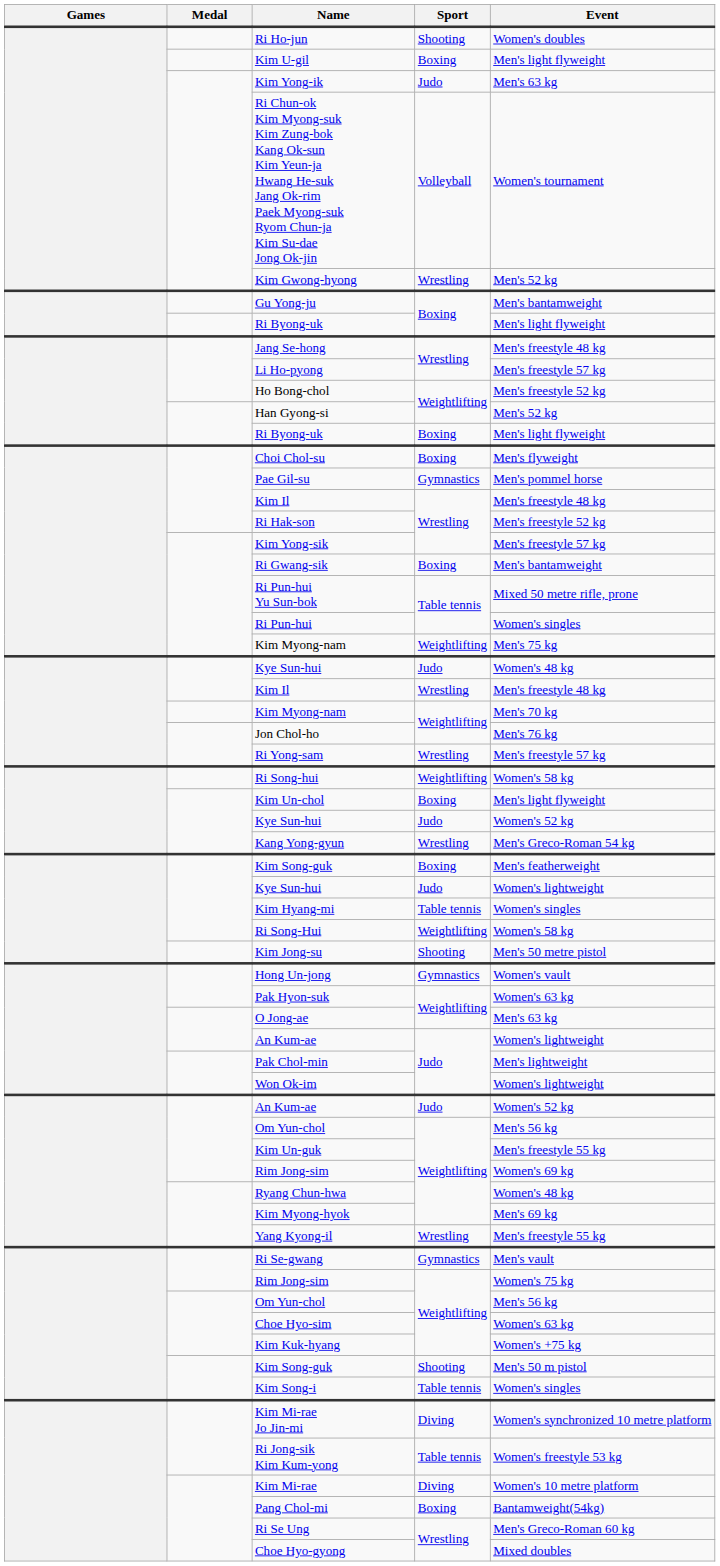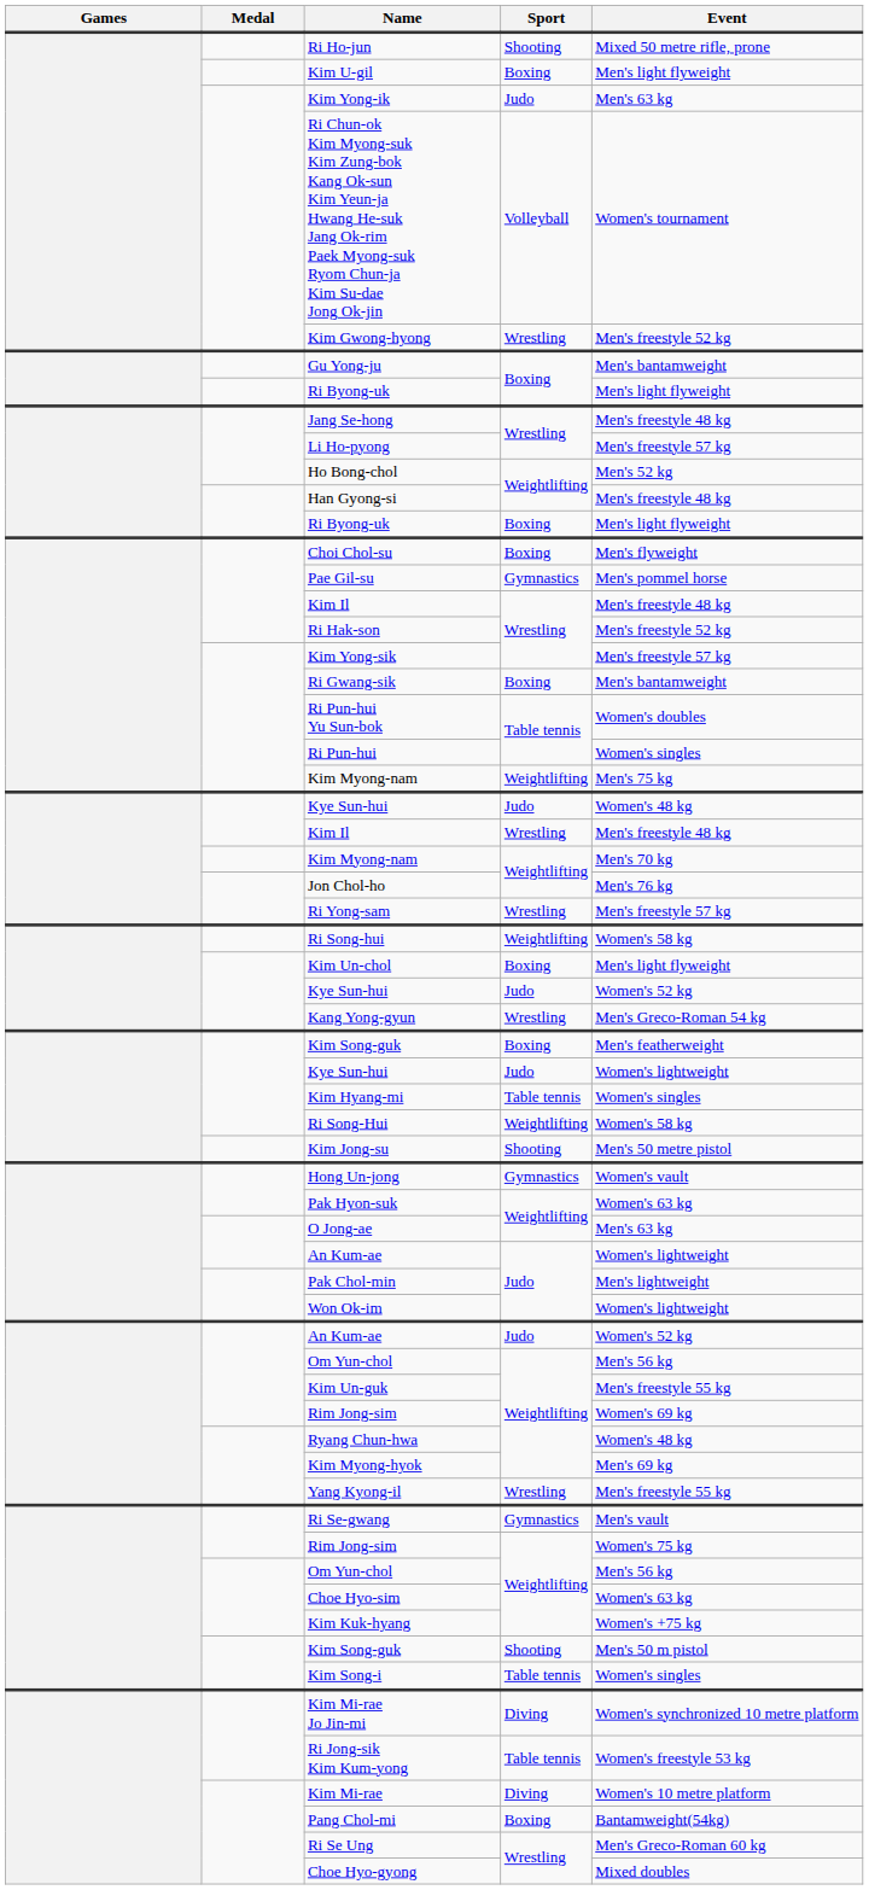 <table class="wikitable sortable" style="font-size: 95%;">
 <tr>
 <th style="width:12em">Games</th>
 <th style="width:6em">Medal</th>
 <th style="width:12em">Name</th>
 <th>Sport</th>
 <th>Event</th>
 </tr>
 <tr style="border-top: 3px solid #333333;">
 <th rowspan=5></th>
 <td></td>
 <td><a href='#'>Ri Ho-jun</a></td>
 <td> <a href='#'>Shooting</a></td>
-<td><a href='#'>Women's doubles</a></td>
+<td><a href='#'>Mixed 50 metre rifle, prone</a></td>
 </tr>
 <tr>
 <td></td>
 <td><a href='#'>Kim U-gil</a></td>
 <td> <a href='#'>Boxing</a></td>
 <td><a href='#'>Men's light flyweight</a></td>
 </tr>
 <tr>
 <td rowspan=3></td>
 <td><a href='#'>Kim Yong-ik</a></td>
 <td> <a href='#'>Judo</a></td>
 <td><a href='#'>Men's 63 kg</a></td>
 </tr>
 <tr>
 <td><a href='#'>Ri Chun-ok</a><br><a href='#'>Kim Myong-suk</a><br><a href='#'>Kim Zung-bok</a><br><a href='#'>Kang Ok-sun</a><br><a href='#'>Kim Yeun-ja</a><br><a href='#'>Hwang He-suk</a><br><a href='#'>Jang Ok-rim</a><br><a href='#'>Paek Myong-suk</a><br><a href='#'>Ryom Chun-ja</a><br><a href='#'>Kim Su-dae</a><br><a href='#'>Jong Ok-jin</a></td>
 <td> <a href='#'>Volleyball</a></td>
 <td><a href='#'>Women's tournament</a></td>
 </tr>
 <tr>
 <td><a href='#'>Kim Gwong-hyong</a></td>
 <td> <a href='#'>Wrestling</a></td>
-<td><a href='#'>Men's 52 kg</a></td>
+<td><a href='#'>Men's freestyle 52 kg</a></td>
 </tr>
 <tr style="border-top: 3px solid #333333;">
 <th rowspan=2></th>
 <td></td>
 <td><a href='#'>Gu Yong-ju</a></td>
 <td rowspan=2> <a href='#'>Boxing</a></td>
 <td><a href='#'>Men's bantamweight</a></td>
 </tr>
 <tr>
 <td></td>
 <td><a href='#'>Ri Byong-uk</a></td>
 <td><a href='#'>Men's light flyweight</a></td>
 </tr>
 <tr style="border-top: 3px solid #333333;">
 <th rowspan=5></th>
 <td rowspan=3></td>
 <td><a href='#'>Jang Se-hong</a></td>
 <td rowspan=2> <a href='#'>Wrestling</a></td>
 <td><a href='#'>Men's freestyle 48 kg</a></td>
 </tr>
 <tr>
 <td><a href='#'>Li Ho-pyong</a></td>
 <td><a href='#'>Men's freestyle 57 kg</a></td>
 </tr>
 <tr>
 <td>Ho Bong-chol</td>
 <td rowspan=2> <a href='#'>Weightlifting</a></td>
-<td><a href='#'>Men's freestyle 52 kg</a></td>
+<td><a href='#'>Men's 52 kg</a></td>
 </tr>
 <tr>
 <td rowspan=2></td>
 <td>Han Gyong-si</td>
-<td><a href='#'>Men's 52 kg</a></td>
+<td><a href='#'>Men's freestyle 48 kg</a></td>
 </tr>
 <tr>
 <td><a href='#'>Ri Byong-uk</a></td>
 <td> <a href='#'>Boxing</a></td>
 <td><a href='#'>Men's light flyweight</a></td>
 </tr>
 <tr style="border-top: 3px solid #333333;">
 <th rowspan=9></th>
 <td rowspan=4></td>
 <td><a href='#'>Choi Chol-su</a></td>
 <td> <a href='#'>Boxing</a></td>
 <td><a href='#'>Men's flyweight</a></td>
 </tr>
 <tr>
 <td><a href='#'>Pae Gil-su</a></td>
 <td> <a href='#'>Gymnastics</a></td>
 <td><a href='#'>Men's pommel horse</a></td>
 </tr>
 <tr>
 <td><a href='#'>Kim Il</a></td>
 <td rowspan=3> <a href='#'>Wrestling</a></td>
 <td><a href='#'>Men's freestyle 48 kg</a></td>
 </tr>
 <tr>
 <td><a href='#'>Ri Hak-son</a></td>
 <td><a href='#'>Men's freestyle 52 kg</a></td>
 </tr>
 <tr>
 <td rowspan=5></td>
 <td><a href='#'>Kim Yong-sik</a></td>
 <td><a href='#'>Men's freestyle 57 kg</a></td>
 </tr>
 <tr>
 <td><a href='#'>Ri Gwang-sik</a></td>
 <td> <a href='#'>Boxing</a></td>
 <td><a href='#'>Men's bantamweight</a></td>
 </tr>
 <tr>
 <td><a href='#'>Ri Pun-hui</a><br><a href='#'>Yu Sun-bok</a></td>
 <td rowspan=2> <a href='#'>Table tennis</a></td>
-<td><a href='#'>Mixed 50 metre rifle, prone</a></td>
+<td><a href='#'>Women's doubles</a></td>
 </tr>
 <tr>
 <td><a href='#'>Ri Pun-hui</a></td>
 <td><a href='#'>Women's singles</a></td>
 </tr>
 <tr>
 <td>Kim Myong-nam</td>
 <td> <a href='#'>Weightlifting</a></td>
 <td><a href='#'>Men's 75 kg</a></td>
 </tr>
 <tr style="border-top: 3px solid #333333;">
 <th rowspan=5></th>
 <td rowspan=2></td>
 <td><a href='#'>Kye Sun-hui</a></td>
 <td> <a href='#'>Judo</a></td>
 <td><a href='#'>Women's 48 kg</a></td>
 </tr>
 <tr>
 <td><a href='#'>Kim Il</a></td>
 <td> <a href='#'>Wrestling</a></td>
 <td><a href='#'>Men's freestyle 48 kg</a></td>
 </tr>
 <tr>
 <td></td>
 <td><a href='#'>Kim Myong-nam</a></td>
 <td rowspan=2> <a href='#'>Weightlifting</a></td>
 <td><a href='#'>Men's 70 kg</a></td>
 </tr>
 <tr>
 <td rowspan=2></td>
 <td>Jon Chol-ho</td>
 <td><a href='#'>Men's 76 kg</a></td>
 </tr>
 <tr>
 <td><a href='#'>Ri Yong-sam</a></td>
 <td> <a href='#'>Wrestling</a></td>
 <td><a href='#'>Men's freestyle 57 kg</a></td>
 </tr>
 <tr style="border-top: 3px solid #333333;">
 <th rowspan=4></th>
 <td></td>
 <td><a href='#'>Ri Song-hui</a></td>
 <td> <a href='#'>Weightlifting</a></td>
 <td><a href='#'>Women's 58 kg</a></td>
 </tr>
 <tr>
 <td rowspan=3></td>
 <td><a href='#'>Kim Un-chol</a></td>
 <td> <a href='#'>Boxing</a></td>
 <td><a href='#'>Men's light flyweight</a></td>
 </tr>
 <tr>
 <td><a href='#'>Kye Sun-hui</a></td>
 <td> <a href='#'>Judo</a></td>
 <td><a href='#'>Women's 52 kg</a></td>
 </tr>
 <tr>
 <td><a href='#'>Kang Yong-gyun</a></td>
 <td> <a href='#'>Wrestling</a></td>
 <td><a href='#'>Men's Greco-Roman 54 kg</a></td>
 </tr>
 <tr style="border-top: 3px solid #333333;">
 <th rowspan=5></th>
 <td rowspan=4></td>
 <td><a href='#'>Kim Song-guk</a></td>
 <td> <a href='#'>Boxing</a></td>
 <td><a href='#'>Men's featherweight</a></td>
 </tr>
 <tr>
 <td><a href='#'>Kye Sun-hui</a></td>
 <td> <a href='#'>Judo</a></td>
 <td><a href='#'>Women's lightweight</a></td>
 </tr>
 <tr>
 <td><a href='#'>Kim Hyang-mi</a></td>
 <td> <a href='#'>Table tennis</a></td>
 <td><a href='#'>Women's singles</a></td>
 </tr>
 <tr>
 <td><a href='#'>Ri Song-Hui</a></td>
 <td> <a href='#'>Weightlifting</a></td>
 <td><a href='#'>Women's 58 kg</a></td>
 </tr>
 <tr>
 <td></td>
 <td><a href='#'>Kim Jong-su</a></td>
 <td> <a href='#'>Shooting</a></td>
 <td><a href='#'>Men's 50 metre pistol</a></td>
 </tr>
 <tr style="border-top: 3px solid #333333;">
 <th rowspan=6></th>
 <td rowspan=2></td>
 <td><a href='#'>Hong Un-jong</a></td>
 <td> <a href='#'>Gymnastics</a></td>
 <td><a href='#'>Women's vault</a></td>
 </tr>
 <tr>
 <td><a href='#'>Pak Hyon-suk</a></td>
 <td rowspan=2> <a href='#'>Weightlifting</a></td>
 <td><a href='#'>Women's 63 kg</a></td>
 </tr>
 <tr>
 <td rowspan=2></td>
 <td><a href='#'>O Jong-ae</a></td>
 <td><a href='#'>Men's 63 kg</a></td>
 </tr>
 <tr>
 <td><a href='#'>An Kum-ae</a></td>
 <td rowspan=3> <a href='#'>Judo</a></td>
 <td><a href='#'>Women's lightweight</a></td>
 </tr>
 <tr>
 <td rowspan=2></td>
 <td><a href='#'>Pak Chol-min</a></td>
 <td><a href='#'>Men's lightweight</a></td>
 </tr>
 <tr>
 <td><a href='#'>Won Ok-im</a></td>
 <td><a href='#'>Women's lightweight</a></td>
 </tr>
 <tr style="border-top: 3px solid #333333;">
 <th rowspan=7></th>
 <td rowspan=4></td>
 <td><a href='#'>An Kum-ae</a></td>
 <td> <a href='#'>Judo</a></td>
 <td><a href='#'>Women's 52 kg</a></td>
 </tr>
 <tr>
 <td><a href='#'>Om Yun-chol</a></td>
 <td rowspan=5> <a href='#'>Weightlifting</a></td>
 <td><a href='#'>Men's 56 kg</a></td>
 </tr>
 <tr>
 <td><a href='#'>Kim Un-guk</a></td>
 <td><a href='#'>Men's freestyle 55 kg</a></td>
 </tr>
 <tr>
 <td><a href='#'>Rim Jong-sim</a></td>
 <td><a href='#'>Women's 69 kg</a></td>
 </tr>
 <tr>
 <td rowspan=3></td>
 <td><a href='#'>Ryang Chun-hwa</a></td>
 <td><a href='#'>Women's 48 kg</a></td>
 </tr>
 <tr>
 <td><a href='#'>Kim Myong-hyok</a></td>
 <td><a href='#'>Men's 69 kg</a></td>
 </tr>
 <tr>
 <td><a href='#'>Yang Kyong-il</a></td>
 <td> <a href='#'>Wrestling</a></td>
 <td><a href='#'>Men's freestyle 55 kg</a></td>
 </tr>
 <tr style="border-top: 3px solid #333333;">
 <th rowspan=7></th>
 <td rowspan=2></td>
 <td><a href='#'>Ri Se-gwang</a></td>
 <td> <a href='#'>Gymnastics</a></td>
 <td><a href='#'>Men's vault</a></td>
 </tr>
 <tr>
 <td><a href='#'>Rim Jong-sim</a></td>
 <td rowspan=4> <a href='#'>Weightlifting</a></td>
 <td><a href='#'>Women's 75 kg</a></td>
 </tr>
 <tr>
 <td rowspan=3></td>
 <td><a href='#'>Om Yun-chol</a></td>
 <td><a href='#'>Men's 56 kg</a></td>
 </tr>
 <tr>
 <td><a href='#'>Choe Hyo-sim</a></td>
 <td><a href='#'>Women's 63 kg</a></td>
 </tr>
 <tr>
 <td><a href='#'>Kim Kuk-hyang</a></td>
 <td><a href='#'>Women's +75 kg</a></td>
 </tr>
 <tr>
 <td rowspan=2></td>
 <td><a href='#'>Kim Song-guk</a></td>
 <td> <a href='#'>Shooting</a></td>
 <td><a href='#'>Men's 50 m pistol</a></td>
 </tr>
 <tr>
 <td><a href='#'>Kim Song-i</a></td>
 <td> <a href='#'>Table tennis</a></td>
 <td><a href='#'>Women's singles</a></td>
 </tr>
 <tr style="border-top: 3px solid #333333;">
 <th rowspan=6></th>
 <td rowspan=2></td>
 <td><a href='#'>Kim Mi-rae</a><br><a href='#'>Jo Jin-mi</a></td>
 <td> <a href='#'>Diving</a></td>
 <td><a href='#'>Women's synchronized 10 metre platform</a></td>
 </tr>
 <tr>
 <td><a href='#'>Ri Jong-sik</a><br><a href='#'>Kim Kum-yong</a></td>
 <td> <a href='#'>Table tennis</a></td>
 <td><a href='#'>Women's freestyle 53 kg</a></td>
 </tr>
 <tr>
 <td rowspan=4></td>
 <td><a href='#'>Kim Mi-rae</a></td>
 <td> <a href='#'>Diving</a></td>
 <td><a href='#'>Women's 10 metre platform</a></td>
 </tr>
 <tr>
 <td><a href='#'>Pang Chol-mi</a></td>
 <td> <a href='#'>Boxing</a></td>
 <td><a href='#'>Bantamweight(54kg)</a></td>
 </tr>
 <tr>
 <td><a href='#'>Ri Se Ung</a></td>
 <td rowspan=2> <a href='#'>Wrestling</a></td>
 <td><a href='#'>Men's Greco-Roman 60 kg</a></td>
 </tr>
 <tr>
 <td><a href='#'>Choe Hyo-gyong</a></td>
 <td><a href='#'>Mixed doubles</a></td>
 </tr>
 </table>
